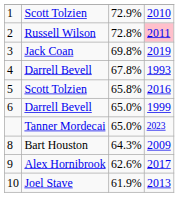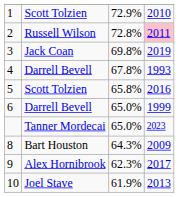 <table class="wikitable">
 <tr>
 </tr>
 <tr>
 <td>1</td>
 <td><a href='#'>Scott Tolzien</a></td>
 <td>72.9%</td>
 <td><a href='#'>2010</a></td>
 </tr>
 <tr>
 <td>2</td>
 <td><a href='#'>Russell Wilson</a></td>
 <td>72.8%</td>
 <td style="background: pink;"><a href='#'>2011</a></td>
 </tr>
 <tr>
 <td>3</td>
 <td><a href='#'>Jack Coan</a></td>
 <td><abbr>69.8%</abbr></td>
 <td><a href='#'>2019</a></td>
 </tr>
 <tr>
 <td>4</td>
 <td><a href='#'>Darrell Bevell</a></td>
 <td>67.8%</td>
 <td><a href='#'>1993</a></td>
 </tr>
 <tr>
 <td>5</td>
 <td><a href='#'>Scott Tolzien</a></td>
 <td>65.8%</td>
 <td><a href='#'>2016</a></td>
 </tr>
 <tr>
 <td>6</td>
 <td><a href='#'>Darrell Bevell</a></td>
 <td>65.0%</td>
 <td><a href='#'>1999</a></td>
 </tr>
 <tr>
 <td></td>
 <td><a href='#'>Tanner Mordecai</a></td>
 <td><abbr>65.0%</abbr></td>
 <td style="font-size:80%;"><a href='#'>2023</a></td>
 </tr>
 <tr>
 <td>8</td>
 <td>Bart Houston</td>
 <td>64.3%</td>
 <td><a href='#'>2009</a></td>
 </tr>
 <tr>
 <td>9</td>
 <td><a href='#'>Alex Hornibrook</a></td>
-<td><abbr>62.6%</abbr></td>
+<td><abbr>62.3%</abbr></td>
 <td><a href='#'>2017</a></td>
 </tr>
 <tr>
 <td>10</td>
 <td><a href='#'>Joel Stave</a></td>
 <td>61.9%</td>
 <td><a href='#'>2013</a></td>
 </tr>
 </table>
